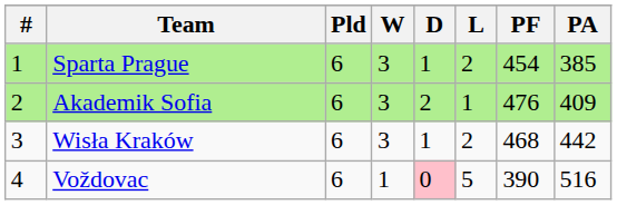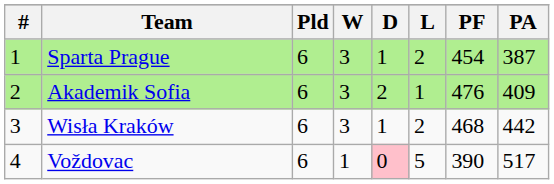 <table class=wikitable>
 <tr align=center>
 </tr>
 <tr>
 <th width=20>#</th>
 <th width=175>Team</th>
 <th width=20>Pld</th>
 <th width=20>W</th>
 <th width=20>D</th>
 <th width=20>L</th>
 <th width=30>PF</th>
 <th width=30>PA</th>
 </tr>
 <tr bgcolor=B0EE90>
 <td>1</td>
 <td align="left"> <a href='#'>Sparta Prague</a></td>
 <td>6</td>
 <td>3</td>
 <td>1</td>
 <td>2</td>
 <td>454</td>
-<td>385</td>
+<td>387</td>
 </tr>
 <tr bgcolor=B0EE90>
 <td>2</td>
 <td align="left"> <a href='#'>Akademik Sofia</a></td>
 <td>6</td>
 <td>3</td>
 <td>2</td>
 <td>1</td>
 <td>476</td>
 <td>409</td>
 </tr>
 <tr>
 <td>3</td>
 <td align="left"> <a href='#'>Wisła Kraków</a></td>
 <td>6</td>
 <td>3</td>
 <td>1</td>
 <td>2</td>
 <td>468</td>
 <td>442</td>
 </tr>
 <tr>
 <td>4</td>
 <td align="left"> <a href='#'>Voždovac</a></td>
 <td>6</td>
 <td>1</td>
 <td style="background: pink;">0</td>
 <td>5</td>
 <td>390</td>
-<td>516</td>
+<td>517</td>
 </tr>
 </table>
